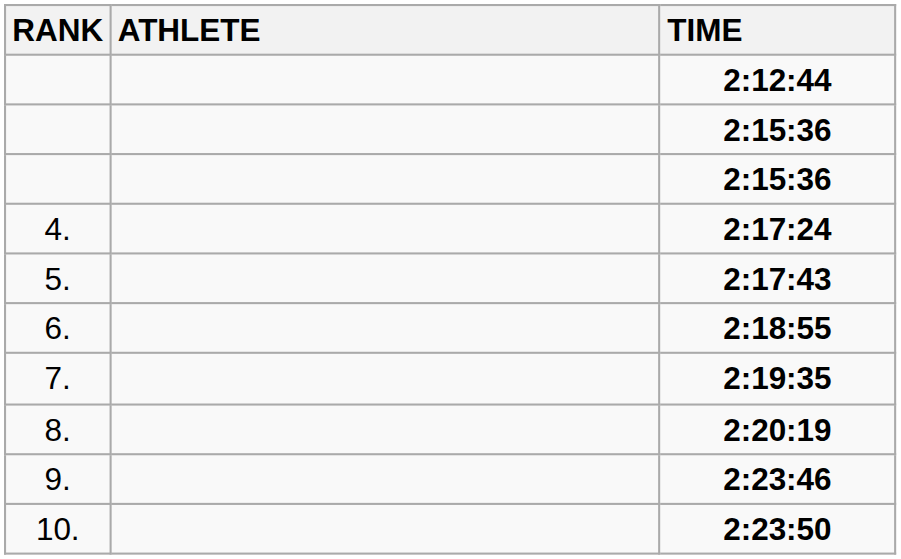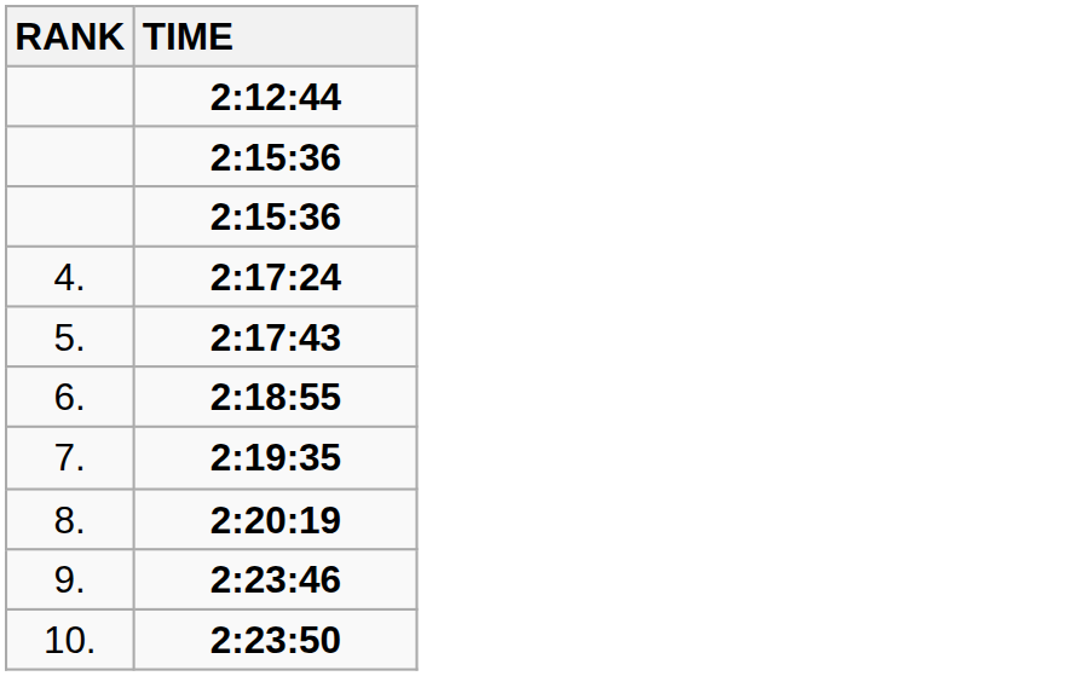 <table class="wikitable" style="font-size:95%;">
 <tr>
 <th>RANK</th>
-<th style="text-align:left; width:17em;">ATHLETE</th>
 <th style="text-align:left; width:7em;">TIME</th>
 </tr>
 <tr>
 <td style="text-align:center;"></td>
-<td></td>
 <td style="text-align:center;"><strong>2:12:44</strong></td>
 </tr>
 <tr>
 <td style="text-align:center;"></td>
-<td></td>
 <td style="text-align:center;"><strong>2:15:36</strong></td>
 </tr>
 <tr>
 <td style="text-align:center;"></td>
-<td></td>
 <td style="text-align:center;"><strong>2:15:36</strong></td>
 </tr>
 <tr>
 <td style="text-align:center;">4.</td>
-<td></td>
 <td style="text-align:center;"><strong>2:17:24</strong></td>
 </tr>
 <tr>
 <td style="text-align:center;">5.</td>
-<td></td>
 <td style="text-align:center;"><strong>2:17:43</strong></td>
 </tr>
 <tr>
 <td style="text-align:center;">6.</td>
-<td></td>
 <td style="text-align:center;"><strong>2:18:55</strong></td>
 </tr>
 <tr>
 <td style="text-align:center;">7.</td>
-<td></td>
 <td style="text-align:center;"><strong>2:19:35</strong></td>
 </tr>
 <tr>
 <td style="text-align:center;">8.</td>
-<td></td>
 <td style="text-align:center;"><strong>2:20:19</strong></td>
 </tr>
 <tr>
 <td style="text-align:center;">9.</td>
-<td></td>
 <td style="text-align:center;"><strong>2:23:46</strong></td>
 </tr>
 <tr>
 <td style="text-align:center;">10.</td>
-<td></td>
 <td style="text-align:center;"><strong>2:23:50</strong></td>
 </tr>
 </table>
